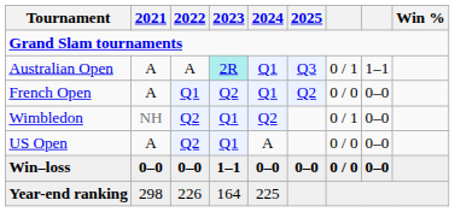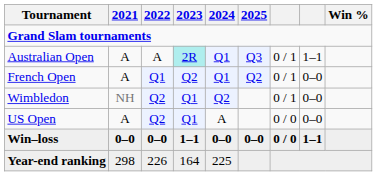 <table class=wikitable nowrap style=text-align:center>
 <tr>
 <th>Tournament</th>
 <th><a href='#'>2021</a></th>
 <th><a href='#'>2022</a></th>
 <th><a href='#'>2023</a></th>
 <th><a href='#'>2024</a></th>
 <th><a href='#'>2025</a></th>
 <th></th>
 <th></th>
 <th>Win %</th>
 </tr>
 <tr>
 <td colspan="11" align="left"><strong><a href='#'>Grand Slam tournaments</a></strong></td>
 </tr>
 <tr>
 <td align=left><a href='#'>Australian Open</a></td>
 <td>A</td>
 <td>A</td>
 <td bgcolor=afeeee><a href='#'>2R</a></td>
 <td bgcolor=ecf2ff><a href='#'>Q1</a></td>
 <td bgcolor=ecf2ff><a href='#'>Q3</a></td>
 <td>0 / 1</td>
 <td>1–1</td>
 <td></td>
 </tr>
 <tr>
 <td align=left><a href='#'>French Open</a></td>
 <td>A</td>
 <td bgcolor=ecf2ff><a href='#'>Q1</a></td>
 <td bgcolor=ecf2ff><a href='#'>Q2</a></td>
 <td bgcolor=ecf2ff><a href='#'>Q1</a></td>
 <td bgcolor=ecf2ff><a href='#'>Q2</a></td>
-<td>0 / 0</td>
+<td>0 / 1</td>
 <td>0–0</td>
 <td></td>
 </tr>
 <tr>
 <td align=left><a href='#'>Wimbledon</a></td>
 <td style=color:#767676>NH</td>
 <td bgcolor=ecf2ff><a href='#'>Q2</a></td>
 <td bgcolor=ecf2ff><a href='#'>Q1</a></td>
 <td bgcolor=ecf2ff><a href='#'>Q2</a></td>
 <td></td>
 <td>0 / 1</td>
 <td>0–0</td>
 <td></td>
 </tr>
 <tr>
 <td align=left><a href='#'>US Open</a></td>
 <td>A</td>
 <td bgcolor=ecf2ff><a href='#'>Q2</a></td>
 <td bgcolor=ecf2ff><a href='#'>Q1</a></td>
 <td>A</td>
 <td></td>
 <td>0 / 0</td>
 <td>0–0</td>
 <td></td>
 </tr>
 <tr style=font-weight:bold;background:#efefef>
 <td style=text-align:left>Win–loss</td>
 <td>0–0</td>
 <td>0–0</td>
 <td>1–1</td>
 <td>0–0</td>
 <td>0–0</td>
 <td>0 / 0</td>
-<td>0–0</td>
+<td>1–1</td>
 <td></td>
 </tr>
 <tr style=background:#efefef>
 <td align=left><strong>Year-end ranking</strong></td>
 <td>298</td>
 <td>226</td>
 <td>164</td>
 <td>225</td>
 <td></td>
 <td colspan="3"></td>
 </tr>
 </table>
